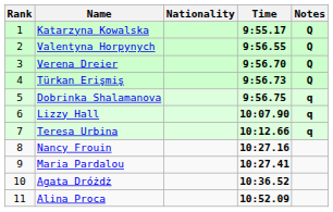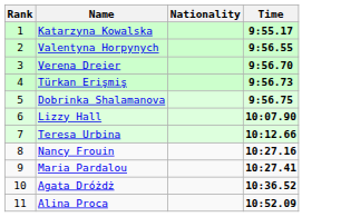 <table class="wikitable sortable" style="text-align:center">
 <tr>
 <th>Rank</th>
 <th>Name</th>
 <th>Nationality</th>
 <th>Time</th>
-<th>Notes</th>
 </tr>
 <tr bgcolor=ccffcc>
 <td>1</td>
 <td align=left><a href='#'>Katarzyna Kowalska</a></td>
 <td align=left></td>
 <td><strong>9:55.17</strong></td>
-<td><strong>Q</strong></td>
 </tr>
 <tr bgcolor=ccffcc>
 <td>2</td>
 <td align=left><a href='#'>Valentyna Horpynych</a></td>
 <td align=left></td>
 <td><strong>9:56.55</strong></td>
-<td><strong>Q</strong></td>
 </tr>
 <tr bgcolor=ccffcc>
 <td>3</td>
 <td align=left><a href='#'>Verena Dreier</a></td>
 <td align=left></td>
 <td><strong>9:56.70</strong></td>
-<td><strong>Q</strong></td>
 </tr>
 <tr bgcolor=ccffcc>
 <td>4</td>
 <td align=left><a href='#'>Türkan Erişmiş</a></td>
 <td align=left></td>
 <td><strong>9:56.73</strong></td>
-<td><strong>Q</strong></td>
 </tr>
 <tr bgcolor=ddffdd>
 <td>5</td>
 <td align=left><a href='#'>Dobrinka Shalamanova</a></td>
 <td align=left></td>
 <td><strong>9:56.75</strong></td>
-<td><strong>q</strong></td>
 </tr>
 <tr bgcolor=ddffdd>
 <td>6</td>
 <td align=left><a href='#'>Lizzy Hall</a></td>
 <td align=left></td>
 <td><strong>10:07.90</strong></td>
-<td><strong>q</strong></td>
 </tr>
 <tr bgcolor=ddffdd>
 <td>7</td>
 <td align=left><a href='#'>Teresa Urbina</a></td>
 <td align=left></td>
 <td><strong>10:12.66</strong></td>
-<td><strong>q</strong></td>
 </tr>
 <tr>
 <td>8</td>
 <td align=left><a href='#'>Nancy Frouin</a></td>
 <td align=left></td>
 <td><strong>10:27.16</strong></td>
-<td></td>
 </tr>
 <tr>
 <td>9</td>
 <td align=left><a href='#'>Maria Pardalou</a></td>
 <td align=left></td>
 <td><strong>10:27.41</strong></td>
-<td></td>
 </tr>
 <tr>
 <td>10</td>
 <td align=left><a href='#'>Agata Dróżdż</a></td>
 <td align=left></td>
 <td><strong>10:36.52</strong></td>
-<td></td>
 </tr>
 <tr>
 <td>11</td>
 <td align=left><a href='#'>Alina Proca</a></td>
 <td align=left></td>
 <td><strong>10:52.09</strong></td>
-<td></td>
 </tr>
 </table>
